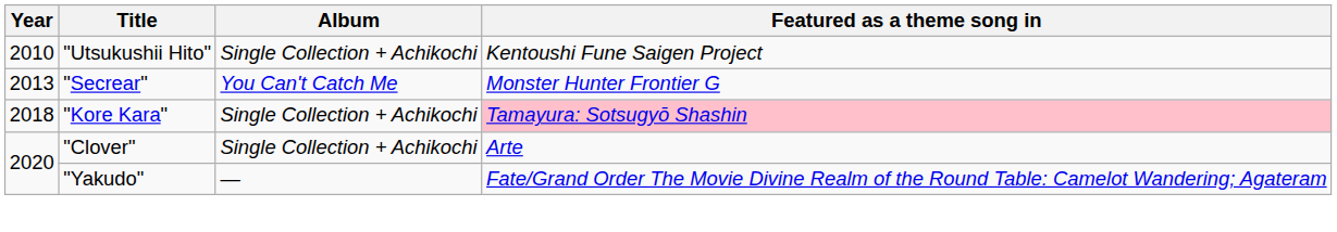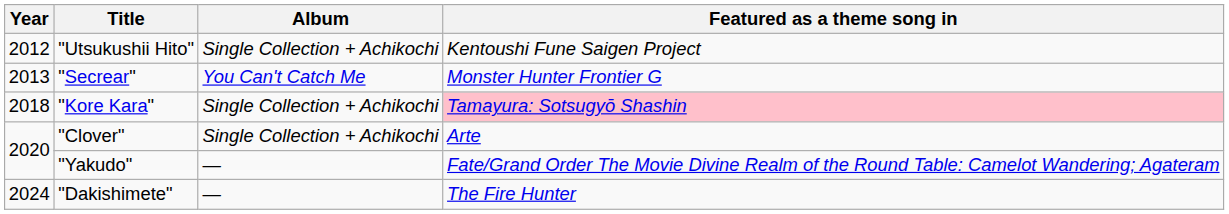 <table class="wikitable">
 <tr>
 <th>Year</th>
 <th>Title</th>
 <th>Album</th>
 <th>Featured as a theme song in</th>
 </tr>
 <tr>
-<td>2010</td>
+<td>2012</td>
 <td>"Utsukushii Hito"</td>
 <td><em>Single Collection + Achikochi</em></td>
 <td><em>Kentoushi Fune Saigen Project</em></td>
 </tr>
 <tr>
 <td>2013</td>
 <td>"<a href='#'>Secrear</a>"</td>
 <td><a href='#'><em>You Can't Catch Me</em></a></td>
 <td><em><a href='#'>Monster Hunter Frontier G</a></em></td>
 </tr>
 <tr>
 <td>2018</td>
 <td>"<a href='#'>Kore Kara</a>"</td>
 <td><em>Single Collection + Achikochi</em></td>
 <td style="background: pink;"><em><a href='#'>Tamayura: Sotsugyō Shashin</a></em></td>
 </tr>
 <tr>
 <td rowspan="2">2020</td>
 <td>"Clover"</td>
 <td><em>Single Collection + Achikochi</em></td>
 <td><em><a href='#'>Arte</a></em></td>
 </tr>
 <tr>
 <td>"Yakudo"</td>
 <td>—</td>
 <td><em><a href='#'>Fate/Grand Order The Movie Divine Realm of the Round Table: Camelot Wandering; Agateram</a></em></td>
 </tr>
+<tr>
+<td>2024</td>
+<td>"Dakishimete"</td>
+<td>—</td>
+<td><em><a href='#'>The Fire Hunter</a></em></td>
+</tr>
 </table>
